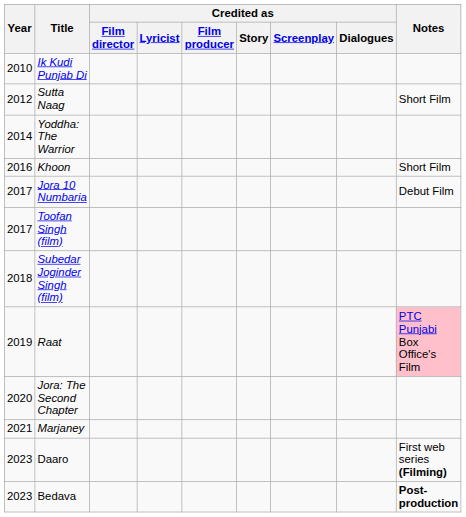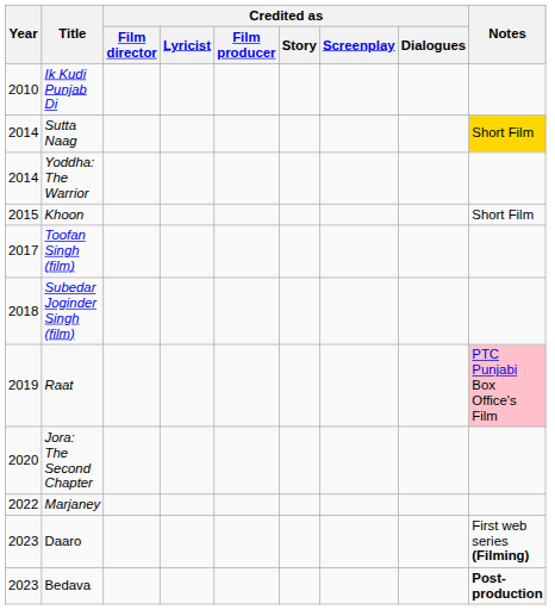 <table class="wikitable">
 <tr style="background:#ccc; text-align:center;">
 <th rowspan="2" style="width:33px;">Year</th>
 <th rowspan="2">Title</th>
 <th colspan="6">Credited as</th>
 <th rowspan="2">Notes</th>
 </tr>
 <tr>
 <th><a href='#'>Film director</a></th>
 <th><a href='#'>Lyricist</a></th>
 <th><a href='#'>Film producer</a></th>
 <th>Story</th>
 <th><a href='#'>Screenplay</a></th>
 <th>Dialogues</th>
 </tr>
 <tr>
 <td>2010</td>
 <td><em><a href='#'>Ik Kudi Punjab Di</a></em></td>
 <td></td>
 <td></td>
 <td></td>
 <td></td>
 <td></td>
 <td></td>
 <td></td>
 </tr>
 <tr>
-<td>2012</td>
+<td>2014</td>
 <td><em>Sutta Naag</em></td>
 <td></td>
 <td></td>
 <td></td>
 <td></td>
 <td></td>
 <td></td>
-<td>Short Film</td>
+<td style="background: gold;">Short Film</td>
 </tr>
 <tr>
 <td>2014</td>
 <td><em>Yoddha: The Warrior</em></td>
 <td></td>
 <td></td>
 <td></td>
 <td></td>
 <td></td>
 <td></td>
 <td></td>
 </tr>
 <tr>
-<td>2016</td>
+<td>2015</td>
 <td><em>Khoon</em></td>
 <td></td>
 <td></td>
 <td></td>
 <td></td>
 <td></td>
 <td></td>
 <td>Short Film</td>
-</tr>
-<tr>
-<td>2017</td>
-<td><em><a href='#'>Jora 10 Numbaria</a></em></td>
-<td></td>
-<td></td>
-<td></td>
-<td></td>
-<td></td>
-<td></td>
-<td>Debut Film</td>
 </tr>
 <tr>
 <td>2017</td>
 <td><em><a href='#'>Toofan Singh (film)</a></em></td>
 <td></td>
 <td></td>
 <td></td>
 <td></td>
 <td></td>
 <td></td>
 <td></td>
 </tr>
 <tr>
 <td>2018</td>
 <td><em><a href='#'>Subedar Joginder Singh (film)</a></em></td>
 <td></td>
 <td></td>
 <td></td>
 <td></td>
 <td></td>
 <td></td>
 <td></td>
 </tr>
 <tr>
 <td>2019</td>
 <td><em>Raat</em></td>
 <td></td>
 <td></td>
 <td></td>
 <td></td>
 <td></td>
 <td></td>
 <td style="background: pink;"><a href='#'>PTC Punjabi</a> Box Office's Film</td>
 </tr>
 <tr>
 <td>2020</td>
 <td><em>Jora: The Second Chapter</em></td>
 <td></td>
 <td></td>
 <td></td>
 <td></td>
 <td></td>
 <td></td>
 <td></td>
 </tr>
 <tr>
-<td>2021</td>
+<td>2022</td>
 <td><em>Marjaney</em></td>
 <td></td>
 <td></td>
 <td></td>
 <td></td>
 <td></td>
 <td></td>
 <td></td>
 </tr>
 <tr>
 <td>2023</td>
 <td>Daaro</td>
 <td></td>
 <td></td>
 <td></td>
 <td></td>
 <td></td>
 <td></td>
 <td>First web series <strong>(Filming)</strong></td>
 </tr>
 <tr>
 <td>2023</td>
 <td>Bedava</td>
 <td></td>
 <td></td>
 <td></td>
 <td></td>
 <td></td>
 <td></td>
 <td><strong>Post-production</strong></td>
 </tr>
 </table>
